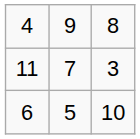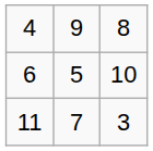 <table class="wikitable" style="margin-left:auto;margin-right:auto;text-align:center;width:6em;height:6em;table-layout:fixed;">
 <tr>
 <td>4</td>
 <td>9</td>
 <td>8</td>
 </tr>
 <tr>
+<td>6</td>
+<td>5</td>
+<td>10</td>
+</tr>
+<tr>
 <td>11</td>
 <td>7</td>
 <td>3</td>
 </tr>
-<tr>
-<td>6</td>
-<td>5</td>
-<td>10</td>
-</tr>
 </table>
